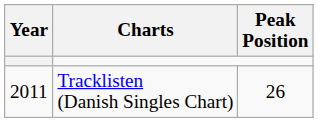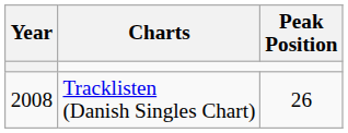 <table class="wikitable">
 <tr>
 <th width="33" rowspan="1" style="text-align:center;">Year</th>
 <th>Charts</th>
 <th>Peak <br>Position</th>
 </tr>
 <tr>
 <th align="center"></th>
 </tr>
 <tr>
-<td align="center">2011</td>
+<td align="center">2008</td>
 <td><a href='#'>Tracklisten</a> <br>(Danish Singles Chart)</td>
 <td align="center">26</td>
 </tr>
 </table>
